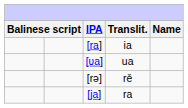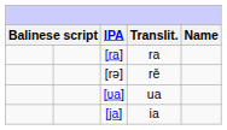 <table class="wikitable" style="margin:auto;">
 <tr>
 <td style="text-align:center; background:#ccf;" colspan="5"><strong></strong><br></td>
 </tr>
 <tr>
 <th colspan="2" style="text-align:center">Balinese script</th>
 <th align=center><a href='#'>IPA</a></th>
 <th align=center>Translit.</th>
 <th align=center>Name</th>
 </tr>
 <tr>
 <td align=center></td>
 <td align=center></td>
 <td align=center><a href='#'>[ra</a>]</td>
-<td align=center>ia</td>
+<td align=center>ra</td>
+<td align=center></td>
+</tr>
+<tr>
+<td align=center></td>
+<td align=center></td>
+<td align=center>[rə]</td>
+<td align=center>rě</td>
 <td align=center></td>
 </tr>
 <tr>
 <td align=center></td>
 <td align=center></td>
 <td align=center><a href='#'>[ʋa</a>]</td>
 <td align=center>ua</td>
 <td align=center></td>
 </tr>
 <tr>
 <td align=center></td>
 <td align=center></td>
-<td align=center>[rə]</td>
-<td align=center>rě</td>
-<td align=center></td>
-</tr>
-<tr>
-<td align=center></td>
-<td align=center></td>
 <td align=center><a href='#'>[ja</a>]</td>
-<td align=center>ra</td>
+<td align=center>ia</td>
 <td align=center></td>
 </tr>
 </table>
